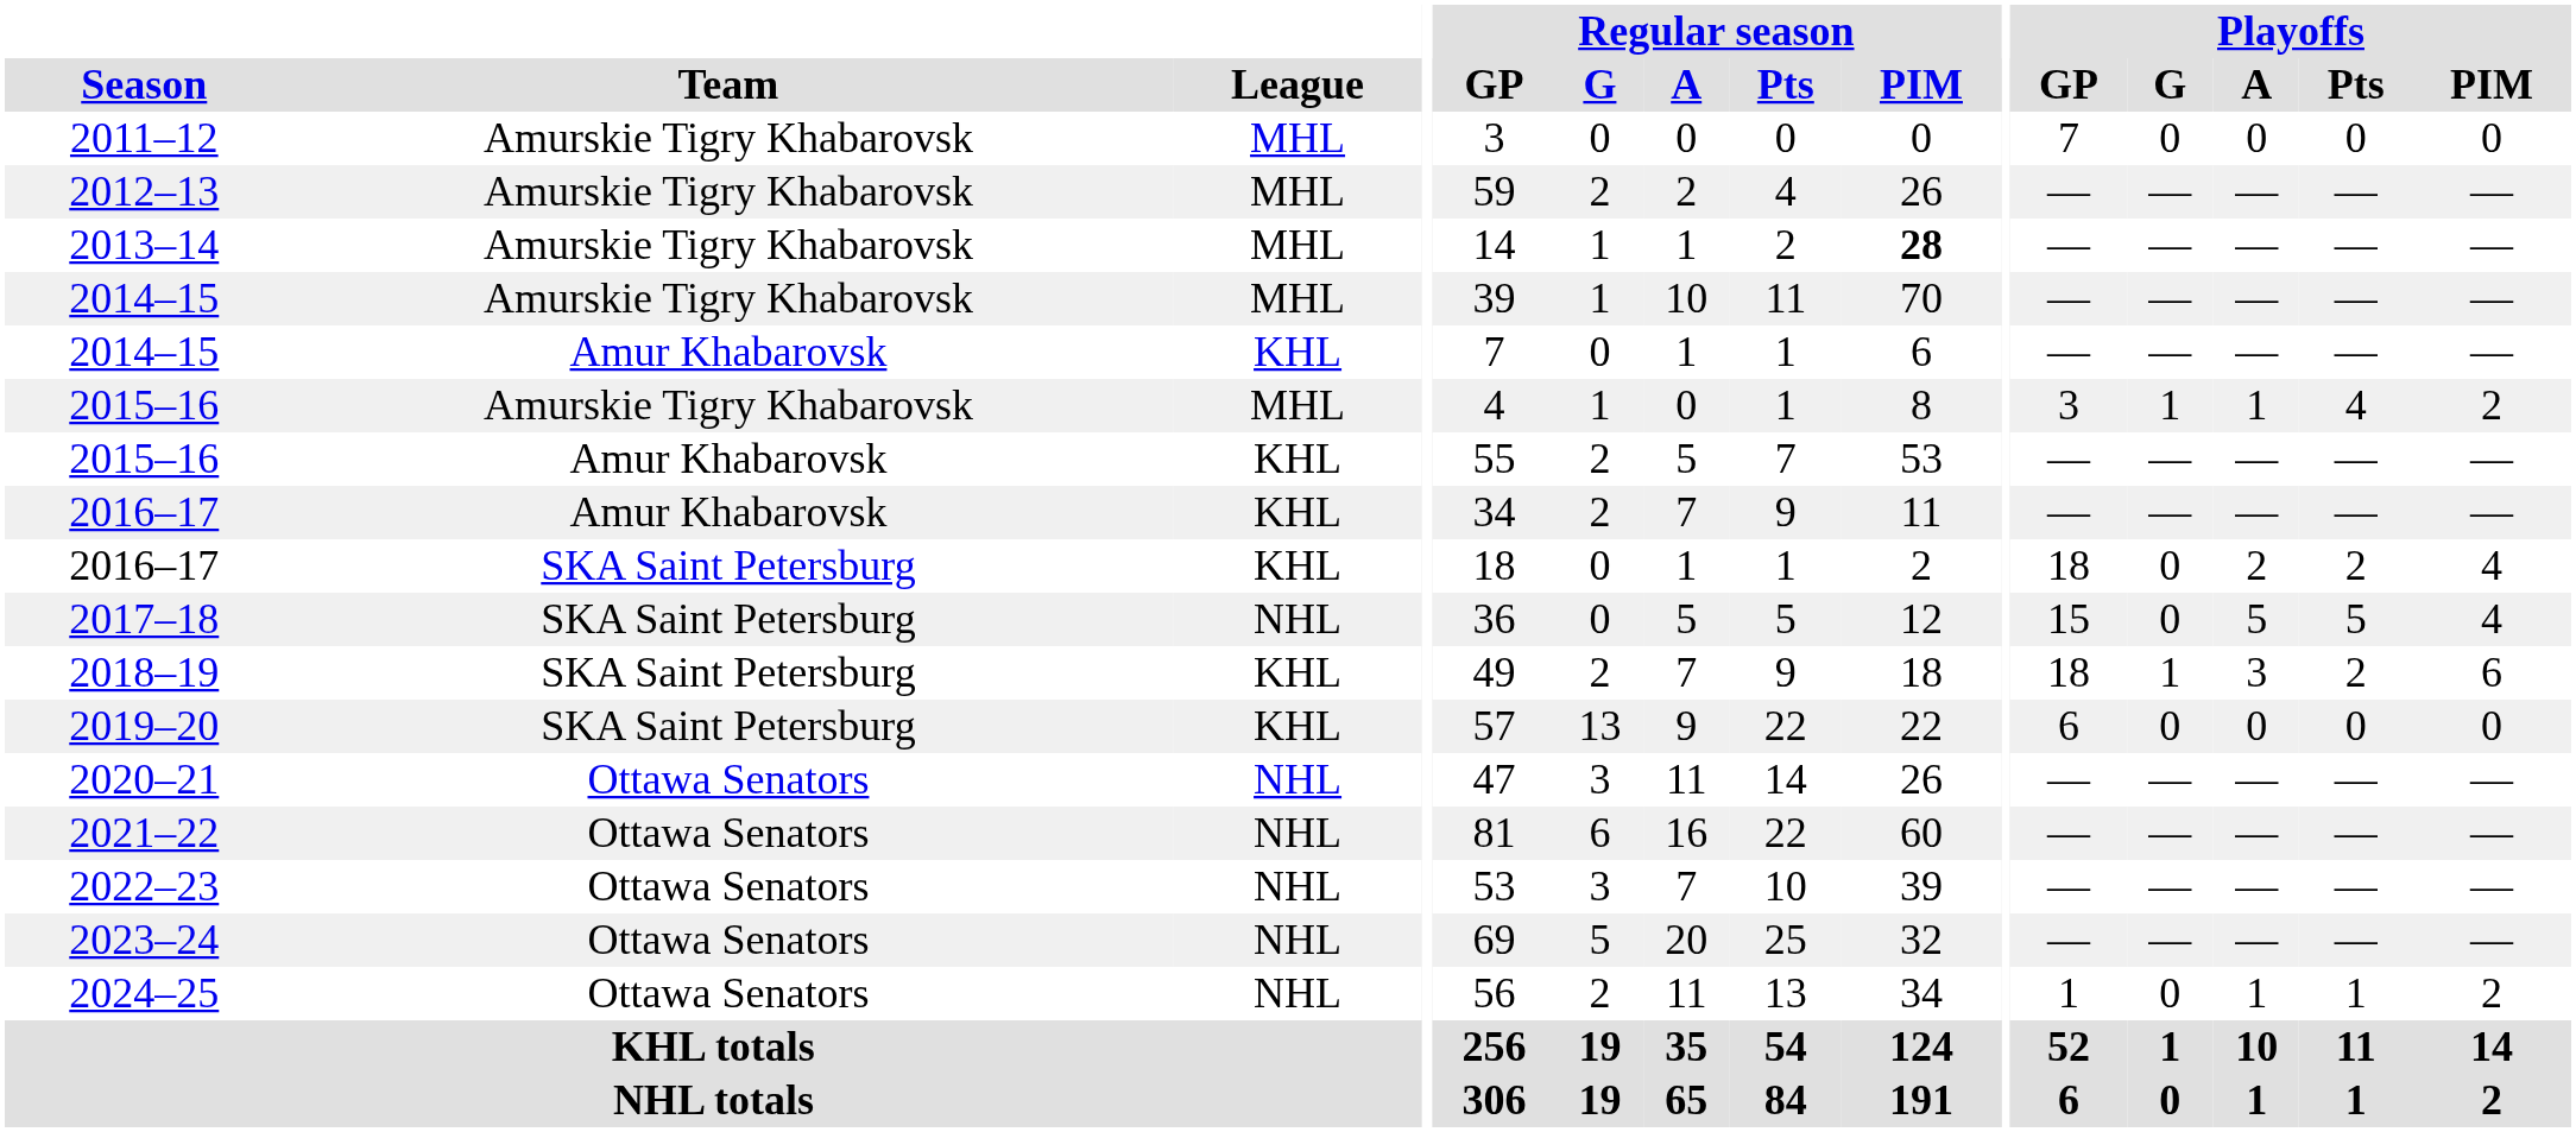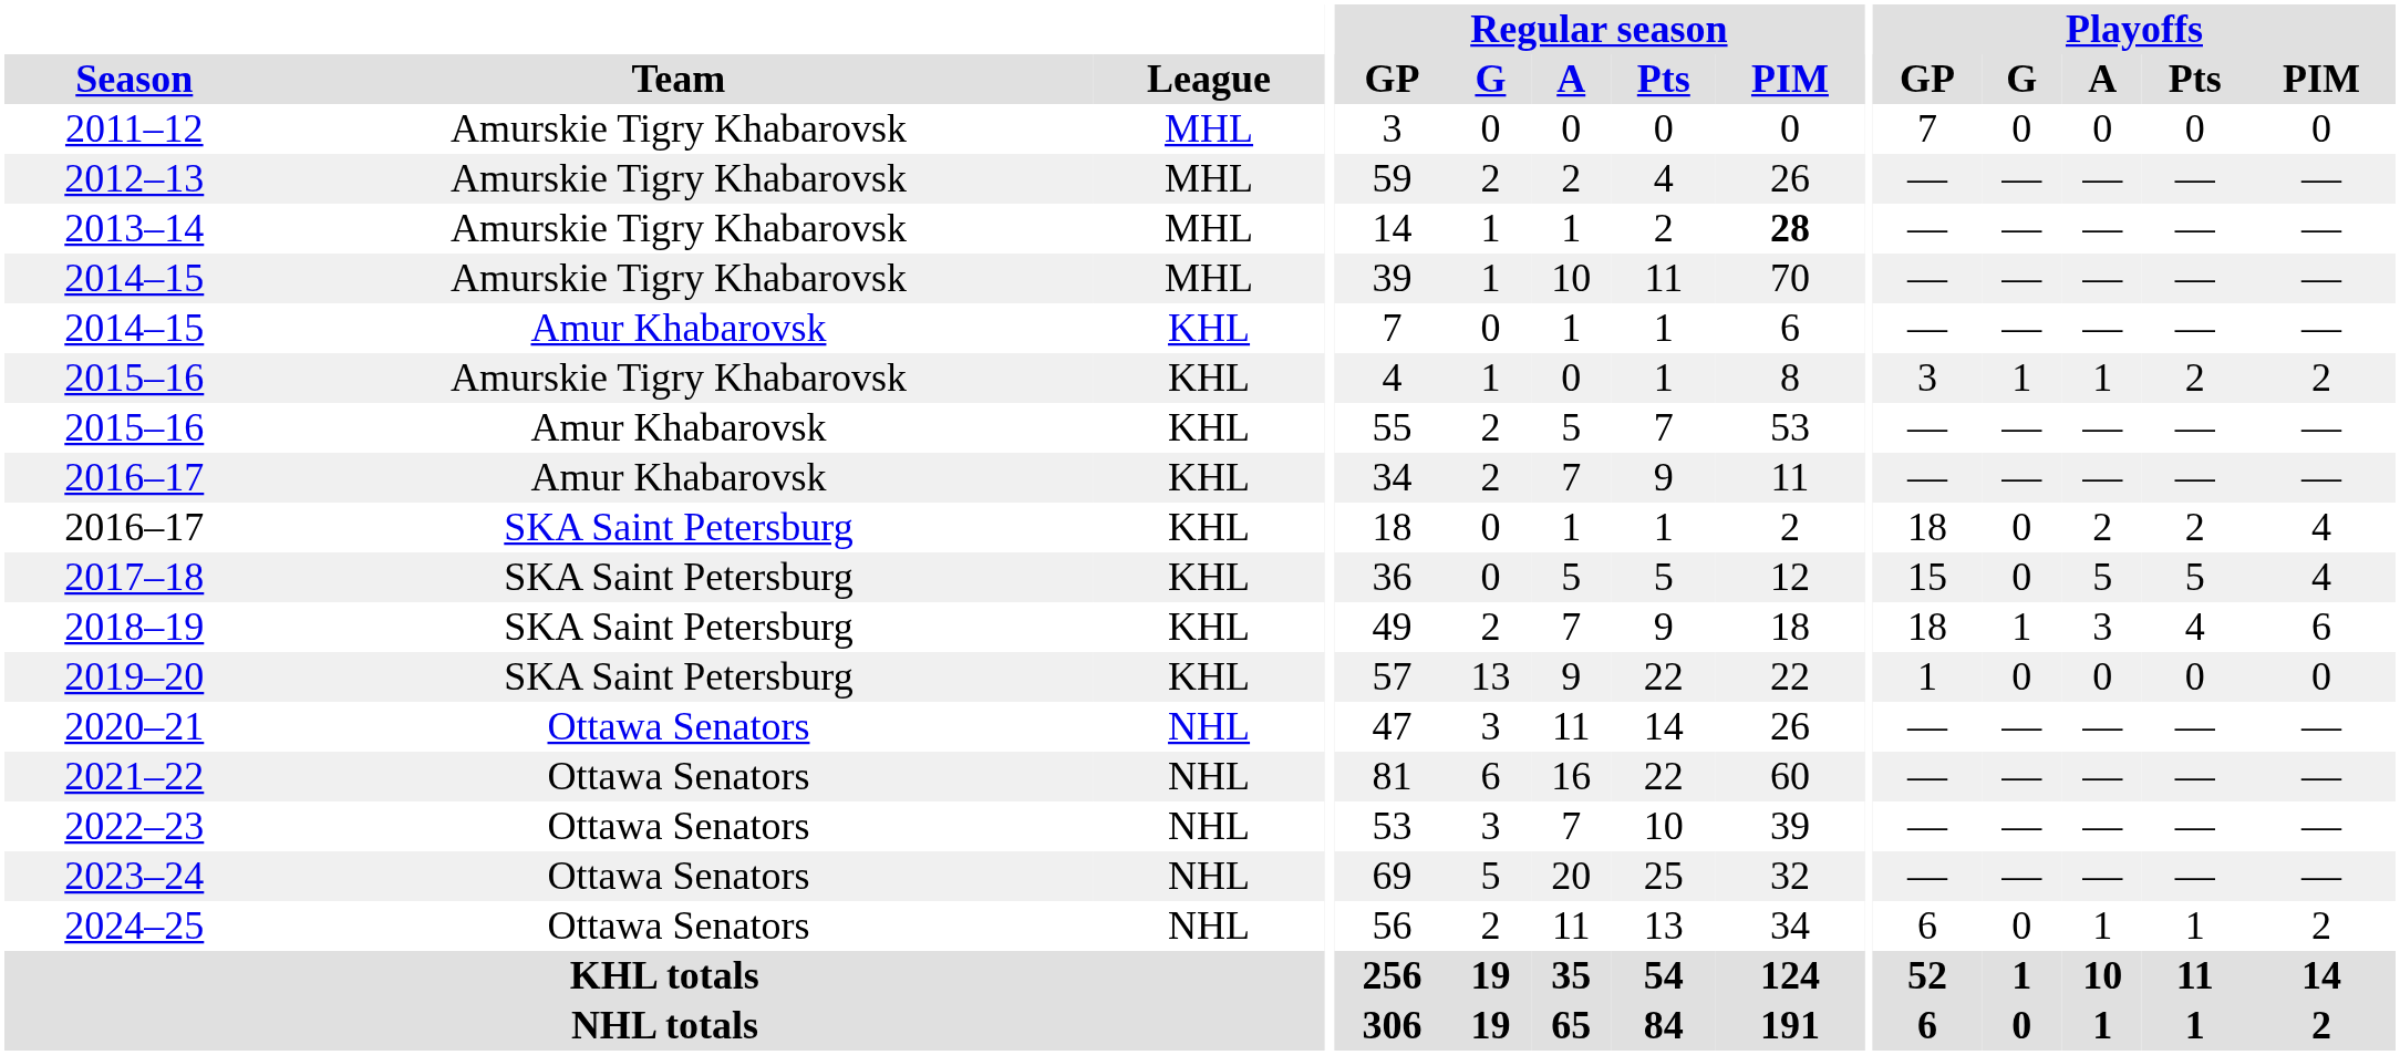 <table border="0" cellpadding="1" cellspacing="0" style="text-align:center; width:60em">
 <tr bgcolor="#e0e0e0">
 <th colspan="3" bgcolor="#ffffff"></th>
 <th rowspan="99" bgcolor="#ffffff"></th>
 <th colspan="5"><a href='#'>Regular season</a></th>
 <th rowspan="99" bgcolor="#ffffff"></th>
 <th colspan="5"><a href='#'>Playoffs</a></th>
 </tr>
 <tr bgcolor="#e0e0e0">
 <th><a href='#'>Season</a></th>
 <th>Team</th>
 <th>League</th>
 <th>GP</th>
 <th><a href='#'>G</a></th>
 <th><a href='#'>A</a></th>
 <th><a href='#'>Pts</a></th>
 <th><a href='#'>PIM</a></th>
 <th>GP</th>
 <th>G</th>
 <th>A</th>
 <th>Pts</th>
 <th>PIM</th>
 </tr>
 <tr>
 <td><a href='#'>2011–12</a></td>
 <td>Amurskie Tigry Khabarovsk</td>
 <td><a href='#'>MHL</a></td>
 <td>3</td>
 <td>0</td>
 <td>0</td>
 <td>0</td>
 <td>0</td>
 <td>7</td>
 <td>0</td>
 <td>0</td>
 <td>0</td>
 <td>0</td>
 </tr>
 <tr bgcolor="#f0f0f0">
 <td><a href='#'>2012–13</a></td>
 <td>Amurskie Tigry Khabarovsk</td>
 <td>MHL</td>
 <td>59</td>
 <td>2</td>
 <td>2</td>
 <td>4</td>
 <td>26</td>
 <td>—</td>
 <td>—</td>
 <td>—</td>
 <td>—</td>
 <td>—</td>
 </tr>
 <tr>
 <td><a href='#'>2013–14</a></td>
 <td>Amurskie Tigry Khabarovsk</td>
 <td>MHL</td>
 <td>14</td>
 <td>1</td>
 <td>1</td>
 <td>2</td>
 <td><strong>28</strong></td>
 <td>—</td>
 <td>—</td>
 <td>—</td>
 <td>—</td>
 <td>—</td>
 </tr>
 <tr bgcolor="#f0f0f0">
 <td><a href='#'>2014–15</a></td>
 <td>Amurskie Tigry Khabarovsk</td>
 <td>MHL</td>
 <td>39</td>
 <td>1</td>
 <td>10</td>
 <td>11</td>
 <td>70</td>
 <td>—</td>
 <td>—</td>
 <td>—</td>
 <td>—</td>
 <td>—</td>
 </tr>
 <tr>
 <td><a href='#'>2014–15</a></td>
 <td><a href='#'>Amur Khabarovsk</a></td>
 <td><a href='#'>KHL</a></td>
 <td>7</td>
 <td>0</td>
 <td>1</td>
 <td>1</td>
 <td>6</td>
 <td>—</td>
 <td>—</td>
 <td>—</td>
 <td>—</td>
 <td>—</td>
 </tr>
 <tr bgcolor="#f0f0f0">
 <td><a href='#'>2015–16</a></td>
 <td>Amurskie Tigry Khabarovsk</td>
-<td>MHL</td>
+<td>KHL</td>
 <td>4</td>
 <td>1</td>
 <td>0</td>
 <td>1</td>
 <td>8</td>
 <td>3</td>
 <td>1</td>
 <td>1</td>
-<td>4</td>
+<td>2</td>
 <td>2</td>
 </tr>
 <tr>
 <td><a href='#'>2015–16</a></td>
 <td>Amur Khabarovsk</td>
 <td>KHL</td>
 <td>55</td>
 <td>2</td>
 <td>5</td>
 <td>7</td>
 <td>53</td>
 <td>—</td>
 <td>—</td>
 <td>—</td>
 <td>—</td>
 <td>—</td>
 </tr>
 <tr bgcolor="#f0f0f0">
 <td><a href='#'>2016–17</a></td>
 <td>Amur Khabarovsk</td>
 <td>KHL</td>
 <td>34</td>
 <td>2</td>
 <td>7</td>
 <td>9</td>
 <td>11</td>
 <td>—</td>
 <td>—</td>
 <td>—</td>
 <td>—</td>
 <td>—</td>
 </tr>
 <tr>
 <td>2016–17</td>
 <td><a href='#'>SKA Saint Petersburg</a></td>
 <td>KHL</td>
 <td>18</td>
 <td>0</td>
 <td>1</td>
 <td>1</td>
 <td>2</td>
 <td>18</td>
 <td>0</td>
 <td>2</td>
 <td>2</td>
 <td>4</td>
 </tr>
 <tr bgcolor="#f0f0f0">
 <td><a href='#'>2017–18</a></td>
 <td>SKA Saint Petersburg</td>
-<td>NHL</td>
+<td>KHL</td>
 <td>36</td>
 <td>0</td>
 <td>5</td>
 <td>5</td>
 <td>12</td>
 <td>15</td>
 <td>0</td>
 <td>5</td>
 <td>5</td>
 <td>4</td>
 </tr>
 <tr>
 <td><a href='#'>2018–19</a></td>
 <td>SKA Saint Petersburg</td>
 <td>KHL</td>
 <td>49</td>
 <td>2</td>
 <td>7</td>
 <td>9</td>
 <td>18</td>
 <td>18</td>
 <td>1</td>
 <td>3</td>
-<td>2</td>
+<td>4</td>
 <td>6</td>
 </tr>
 <tr bgcolor="#f0f0f0">
 <td><a href='#'>2019–20</a></td>
 <td>SKA Saint Petersburg</td>
 <td>KHL</td>
 <td>57</td>
 <td>13</td>
 <td>9</td>
 <td>22</td>
 <td>22</td>
-<td>6</td>
+<td>1</td>
 <td>0</td>
 <td>0</td>
 <td>0</td>
 <td>0</td>
 </tr>
 <tr>
 <td><a href='#'>2020–21</a></td>
 <td><a href='#'>Ottawa Senators</a></td>
 <td><a href='#'>NHL</a></td>
 <td>47</td>
 <td>3</td>
 <td>11</td>
 <td>14</td>
 <td>26</td>
 <td>—</td>
 <td>—</td>
 <td>—</td>
 <td>—</td>
 <td>—</td>
 </tr>
 <tr bgcolor="#f0f0f0">
 <td><a href='#'>2021–22</a></td>
 <td>Ottawa Senators</td>
 <td>NHL</td>
 <td>81</td>
 <td>6</td>
 <td>16</td>
 <td>22</td>
 <td>60</td>
 <td>—</td>
 <td>—</td>
 <td>—</td>
 <td>—</td>
 <td>—</td>
 </tr>
 <tr>
 <td><a href='#'>2022–23</a></td>
 <td>Ottawa Senators</td>
 <td>NHL</td>
 <td>53</td>
 <td>3</td>
 <td>7</td>
 <td>10</td>
 <td>39</td>
 <td>—</td>
 <td>—</td>
 <td>—</td>
 <td>—</td>
 <td>—</td>
 </tr>
 <tr bgcolor="#f0f0f0">
 <td><a href='#'>2023–24</a></td>
 <td>Ottawa Senators</td>
 <td>NHL</td>
 <td>69</td>
 <td>5</td>
 <td>20</td>
 <td>25</td>
 <td>32</td>
 <td>—</td>
 <td>—</td>
 <td>—</td>
 <td>—</td>
 <td>—</td>
 </tr>
 <tr>
 <td><a href='#'>2024–25</a></td>
 <td>Ottawa Senators</td>
 <td>NHL</td>
 <td>56</td>
 <td>2</td>
 <td>11</td>
 <td>13</td>
 <td>34</td>
-<td>1</td>
+<td>6</td>
 <td>0</td>
 <td>1</td>
 <td>1</td>
 <td>2</td>
 </tr>
 <tr bgcolor="#e0e0e0">
 <th colspan="3">KHL totals</th>
 <th>256</th>
 <th>19</th>
 <th>35</th>
 <th>54</th>
 <th>124</th>
 <th>52</th>
 <th>1</th>
 <th>10</th>
 <th>11</th>
 <th>14</th>
 </tr>
 <tr bgcolor="#e0e0e0">
 <th colspan="3">NHL totals</th>
 <th>306</th>
 <th>19</th>
 <th>65</th>
 <th>84</th>
 <th>191</th>
 <th>6</th>
 <th>0</th>
 <th>1</th>
 <th>1</th>
 <th>2</th>
 </tr>
 </table>
